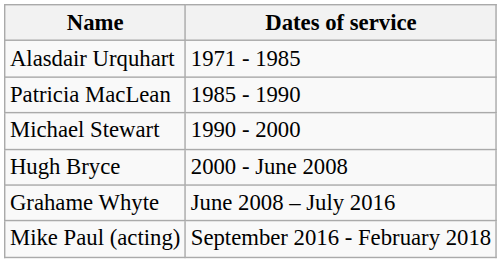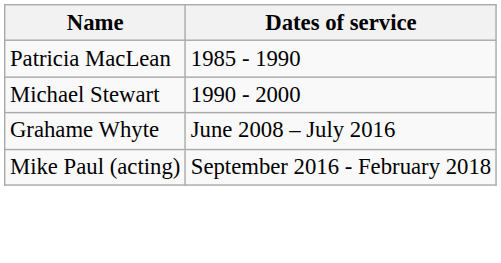 <table class = "sortable wikitable">
 <tr>
 <th>Name</th>
 <th>Dates of service</th>
-</tr>
-<tr>
-<td {sort>Alasdair Urquhart</td>
-<td>1971 - 1985</td>
 </tr>
 <tr>
 <td {sort>Patricia MacLean</td>
 <td>1985 - 1990</td>
 </tr>
 <tr>
 <td {sort>Michael Stewart</td>
 <td>1990 - 2000</td>
 </tr>
 <tr>
-<td {sort>Hugh Bryce</td>
-<td>2000 - June 2008</td>
-</tr>
-<tr>
 <td {sort>Grahame Whyte</td>
 <td>June 2008 – July 2016</td>
 </tr>
 <tr>
 <td {sort>Mike Paul (acting)</td>
 <td>September 2016 - February 2018</td>
 </tr>
 </table>
